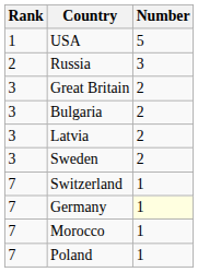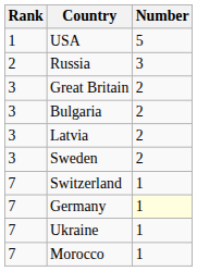 <table class="wikitable">
 <tr>
 <th>Rank</th>
 <th>Country</th>
 <th>Number</th>
 </tr>
 <tr>
 <td>1</td>
 <td> USA</td>
 <td>5</td>
 </tr>
 <tr>
 <td>2</td>
 <td> Russia</td>
 <td>3</td>
 </tr>
 <tr>
 <td>3</td>
 <td> Great Britain</td>
 <td>2</td>
 </tr>
 <tr>
 <td>3</td>
 <td> Bulgaria</td>
 <td>2</td>
 </tr>
 <tr>
 <td>3</td>
 <td> Latvia</td>
 <td>2</td>
 </tr>
 <tr>
 <td>3</td>
 <td> Sweden</td>
 <td>2</td>
 </tr>
 <tr>
 <td>7</td>
 <td> Switzerland</td>
 <td>1</td>
 </tr>
 <tr>
 <td>7</td>
 <td> Germany</td>
 <td style="background: lightyellow;">1</td>
 </tr>
 <tr>
 <td>7</td>
-<td> Morocco</td>
+<td> Ukraine</td>
 <td>1</td>
 </tr>
 <tr>
 <td>7</td>
-<td> Poland</td>
+<td> Morocco</td>
 <td>1</td>
 </tr>
 </table>
